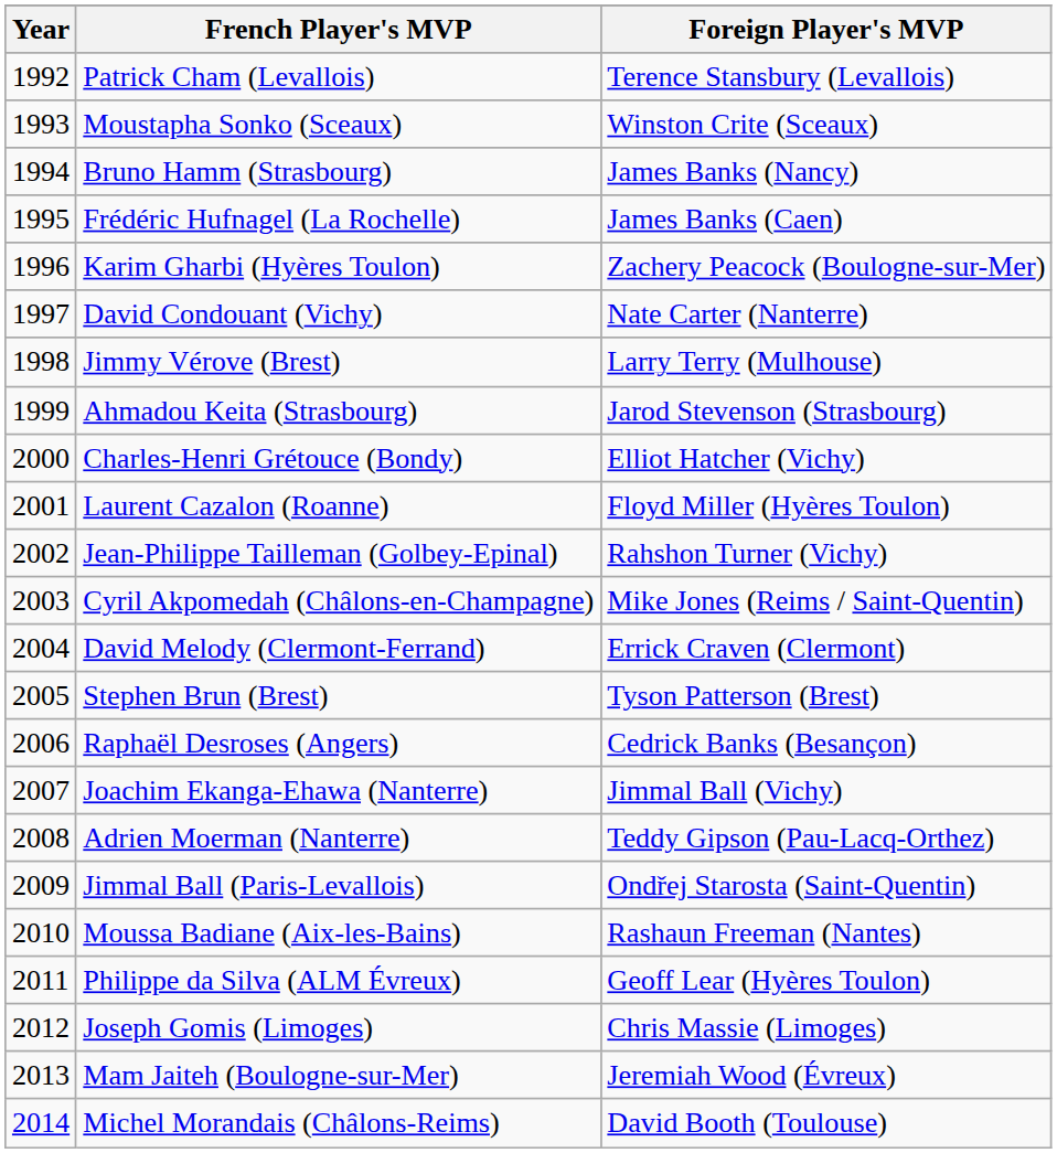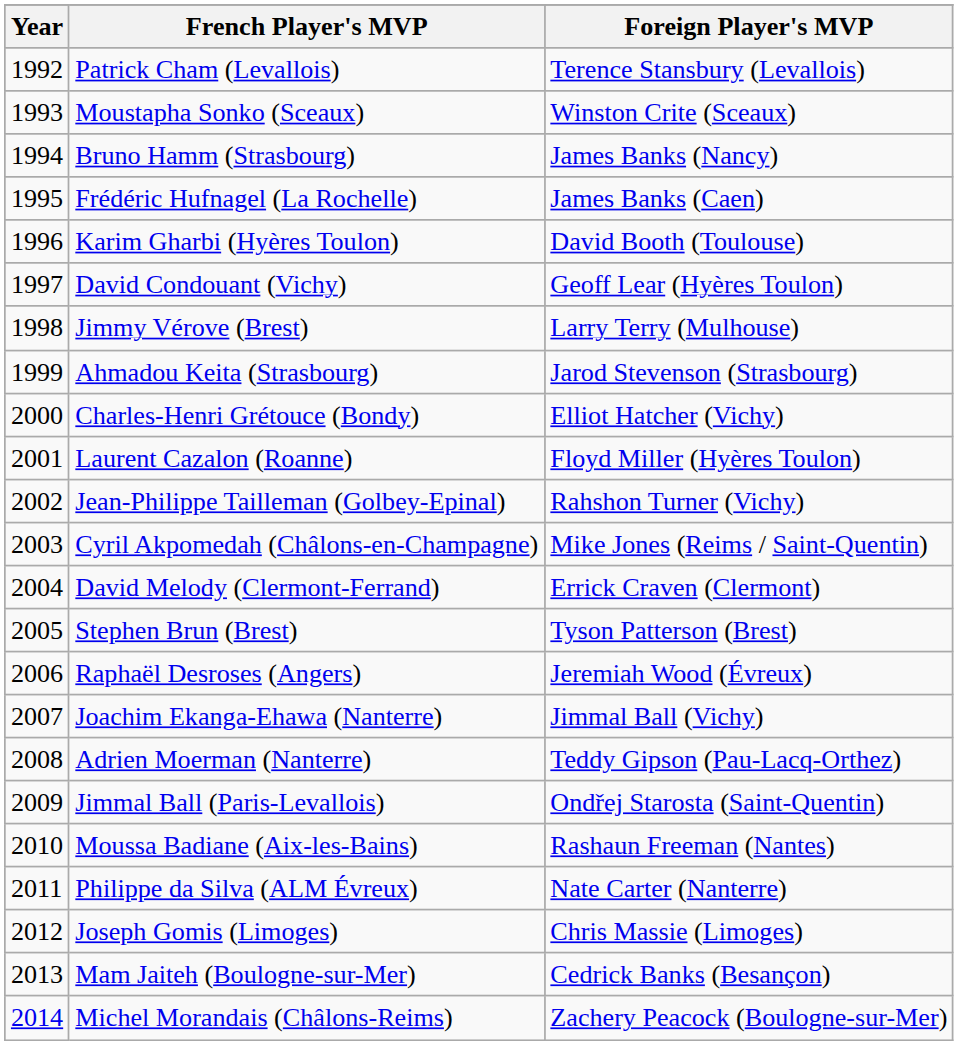 <table class="wikitable sortable" style="font-size:95%;">
 <tr>
 </tr>
 <tr>
 <th>Year</th>
 <th> French Player's MVP</th>
 <th>Foreign Player's MVP</th>
 </tr>
 <tr>
 <td>1992</td>
 <td style="text-align:left;"> <a href='#'>Patrick Cham</a> (<a href='#'>Levallois</a>)</td>
 <td style="text-align:left;"> <a href='#'>Terence Stansbury</a>  (<a href='#'>Levallois</a>)</td>
 </tr>
 <tr>
 <td>1993</td>
 <td style="text-align:left;"> <a href='#'>Moustapha Sonko</a> (<a href='#'>Sceaux</a>)</td>
 <td style="text-align:left;"> <a href='#'>Winston Crite</a> (<a href='#'>Sceaux</a>)</td>
 </tr>
 <tr>
 <td>1994</td>
 <td style="text-align:left;"> <a href='#'>Bruno Hamm</a> (<a href='#'>Strasbourg</a>)</td>
 <td style="text-align:left;"> <a href='#'>James Banks</a> (<a href='#'>Nancy</a>)</td>
 </tr>
 <tr>
 <td>1995</td>
 <td style="text-align:left;"> <a href='#'>Frédéric Hufnagel</a> (<a href='#'>La Rochelle</a>)</td>
 <td style="text-align:left;"> <a href='#'>James Banks</a> (<a href='#'>Caen</a>)</td>
 </tr>
 <tr>
 <td>1996</td>
 <td style="text-align:left;"> <a href='#'>Karim Gharbi</a> (<a href='#'>Hyères Toulon</a>)</td>
-<td style="text-align:left;"> <a href='#'>Zachery Peacock</a> (<a href='#'>Boulogne-sur-Mer</a>)</td>
+<td style="text-align:left;"> <a href='#'>David Booth</a> (<a href='#'>Toulouse</a>)</td>
 </tr>
 <tr>
 <td>1997</td>
 <td style="text-align:left;"> <a href='#'>David Condouant</a> (<a href='#'>Vichy</a>)</td>
-<td style="text-align:left;"> <a href='#'>Nate Carter</a> (<a href='#'>Nanterre</a>)</td>
+<td style="text-align:left;"> <a href='#'>Geoff Lear</a> (<a href='#'>Hyères Toulon</a>)</td>
 </tr>
 <tr>
 <td>1998</td>
 <td style="text-align:left;"> <a href='#'>Jimmy Vérove</a> (<a href='#'>Brest</a>)</td>
 <td style="text-align:left;"> <a href='#'>Larry Terry</a> (<a href='#'>Mulhouse</a>)</td>
 </tr>
 <tr>
 <td>1999</td>
 <td style="text-align:left;"> <a href='#'>Ahmadou Keita</a> (<a href='#'>Strasbourg</a>)</td>
 <td style="text-align:left;"> <a href='#'>Jarod Stevenson</a> (<a href='#'>Strasbourg</a>)</td>
 </tr>
 <tr>
 <td>2000</td>
 <td style="text-align:left;"> <a href='#'>Charles-Henri Grétouce</a> (<a href='#'>Bondy</a>)</td>
 <td style="text-align:left;"> <a href='#'>Elliot Hatcher</a> (<a href='#'>Vichy</a>)</td>
 </tr>
 <tr>
 <td>2001</td>
 <td style="text-align:left;"> <a href='#'>Laurent Cazalon</a> (<a href='#'>Roanne</a>)</td>
 <td style="text-align:left;"> <a href='#'>Floyd Miller</a> (<a href='#'>Hyères Toulon</a>)</td>
 </tr>
 <tr>
 <td>2002</td>
 <td style="text-align:left;"> <a href='#'>Jean-Philippe Tailleman</a> (<a href='#'>Golbey-Epinal</a>)</td>
 <td style="text-align:left;"> <a href='#'>Rahshon Turner</a> (<a href='#'>Vichy</a>)</td>
 </tr>
 <tr>
 <td>2003</td>
 <td style="text-align:left;"> <a href='#'>Cyril Akpomedah</a> (<a href='#'>Châlons-en-Champagne</a>)</td>
 <td style="text-align:left;"> <a href='#'>Mike Jones</a> (<a href='#'>Reims</a> / <a href='#'>Saint-Quentin</a>)</td>
 </tr>
 <tr>
 <td>2004</td>
 <td style="text-align:left;"> <a href='#'>David Melody</a> (<a href='#'>Clermont-Ferrand</a>)</td>
 <td style="text-align:left;"> <a href='#'>Errick Craven</a> (<a href='#'>Clermont</a>)</td>
 </tr>
 <tr>
 <td>2005</td>
 <td style="text-align:left;"> <a href='#'>Stephen Brun</a> (<a href='#'>Brest</a>)</td>
 <td style="text-align:left;"> <a href='#'>Tyson Patterson</a> (<a href='#'>Brest</a>)</td>
 </tr>
 <tr>
 <td>2006</td>
 <td style="text-align:left;"> <a href='#'>Raphaël Desroses</a> (<a href='#'>Angers</a>)</td>
-<td style="text-align:left;"> <a href='#'>Cedrick Banks</a> (<a href='#'>Besançon</a>)</td>
+<td style="text-align:left;"> <a href='#'>Jeremiah Wood</a> (<a href='#'>Évreux</a>)</td>
 </tr>
 <tr>
 <td>2007</td>
 <td style="text-align:left;"> <a href='#'>Joachim Ekanga-Ehawa</a> (<a href='#'>Nanterre</a>)</td>
 <td style="text-align:left;"> <a href='#'>Jimmal Ball</a> (<a href='#'>Vichy</a>)</td>
 </tr>
 <tr>
 <td>2008</td>
 <td style="text-align:left;"> <a href='#'>Adrien Moerman</a> (<a href='#'>Nanterre</a>)</td>
 <td style="text-align:left;"> <a href='#'>Teddy Gipson</a> (<a href='#'>Pau-Lacq-Orthez</a>)</td>
 </tr>
 <tr>
 <td>2009</td>
 <td style="text-align:left;"> <a href='#'>Jimmal Ball</a> (<a href='#'>Paris-Levallois</a>)</td>
 <td style="text-align:left;"> <a href='#'>Ondřej Starosta</a> (<a href='#'>Saint-Quentin</a>)</td>
 </tr>
 <tr>
 <td>2010</td>
 <td style="text-align:left;"> <a href='#'>Moussa Badiane</a> (<a href='#'>Aix-les-Bains</a>)</td>
 <td style="text-align:left;"> <a href='#'>Rashaun Freeman</a> (<a href='#'>Nantes</a>)</td>
 </tr>
 <tr>
 <td>2011</td>
 <td style="text-align:left;"> <a href='#'>Philippe da Silva</a> (<a href='#'>ALM Évreux</a>)</td>
-<td style="text-align:left;"> <a href='#'>Geoff Lear</a> (<a href='#'>Hyères Toulon</a>)</td>
+<td style="text-align:left;"> <a href='#'>Nate Carter</a> (<a href='#'>Nanterre</a>)</td>
 </tr>
 <tr>
 <td>2012</td>
 <td style="text-align:left;"> <a href='#'>Joseph Gomis</a> (<a href='#'>Limoges</a>)</td>
 <td style="text-align:left;"> <a href='#'>Chris Massie</a> (<a href='#'>Limoges</a>)</td>
 </tr>
 <tr>
 <td>2013</td>
 <td style="text-align:left;"> <a href='#'>Mam Jaiteh</a> (<a href='#'>Boulogne-sur-Mer</a>)</td>
-<td style="text-align:left;"> <a href='#'>Jeremiah Wood</a> (<a href='#'>Évreux</a>)</td>
+<td style="text-align:left;"> <a href='#'>Cedrick Banks</a> (<a href='#'>Besançon</a>)</td>
 </tr>
 <tr>
 <td><a href='#'>2014</a></td>
 <td style="text-align:left;"> <a href='#'>Michel Morandais</a> (<a href='#'>Châlons-Reims</a>)</td>
-<td style="text-align:left;"> <a href='#'>David Booth</a> (<a href='#'>Toulouse</a>)</td>
+<td style="text-align:left;"> <a href='#'>Zachery Peacock</a> (<a href='#'>Boulogne-sur-Mer</a>)</td>
 </tr>
 </table>
